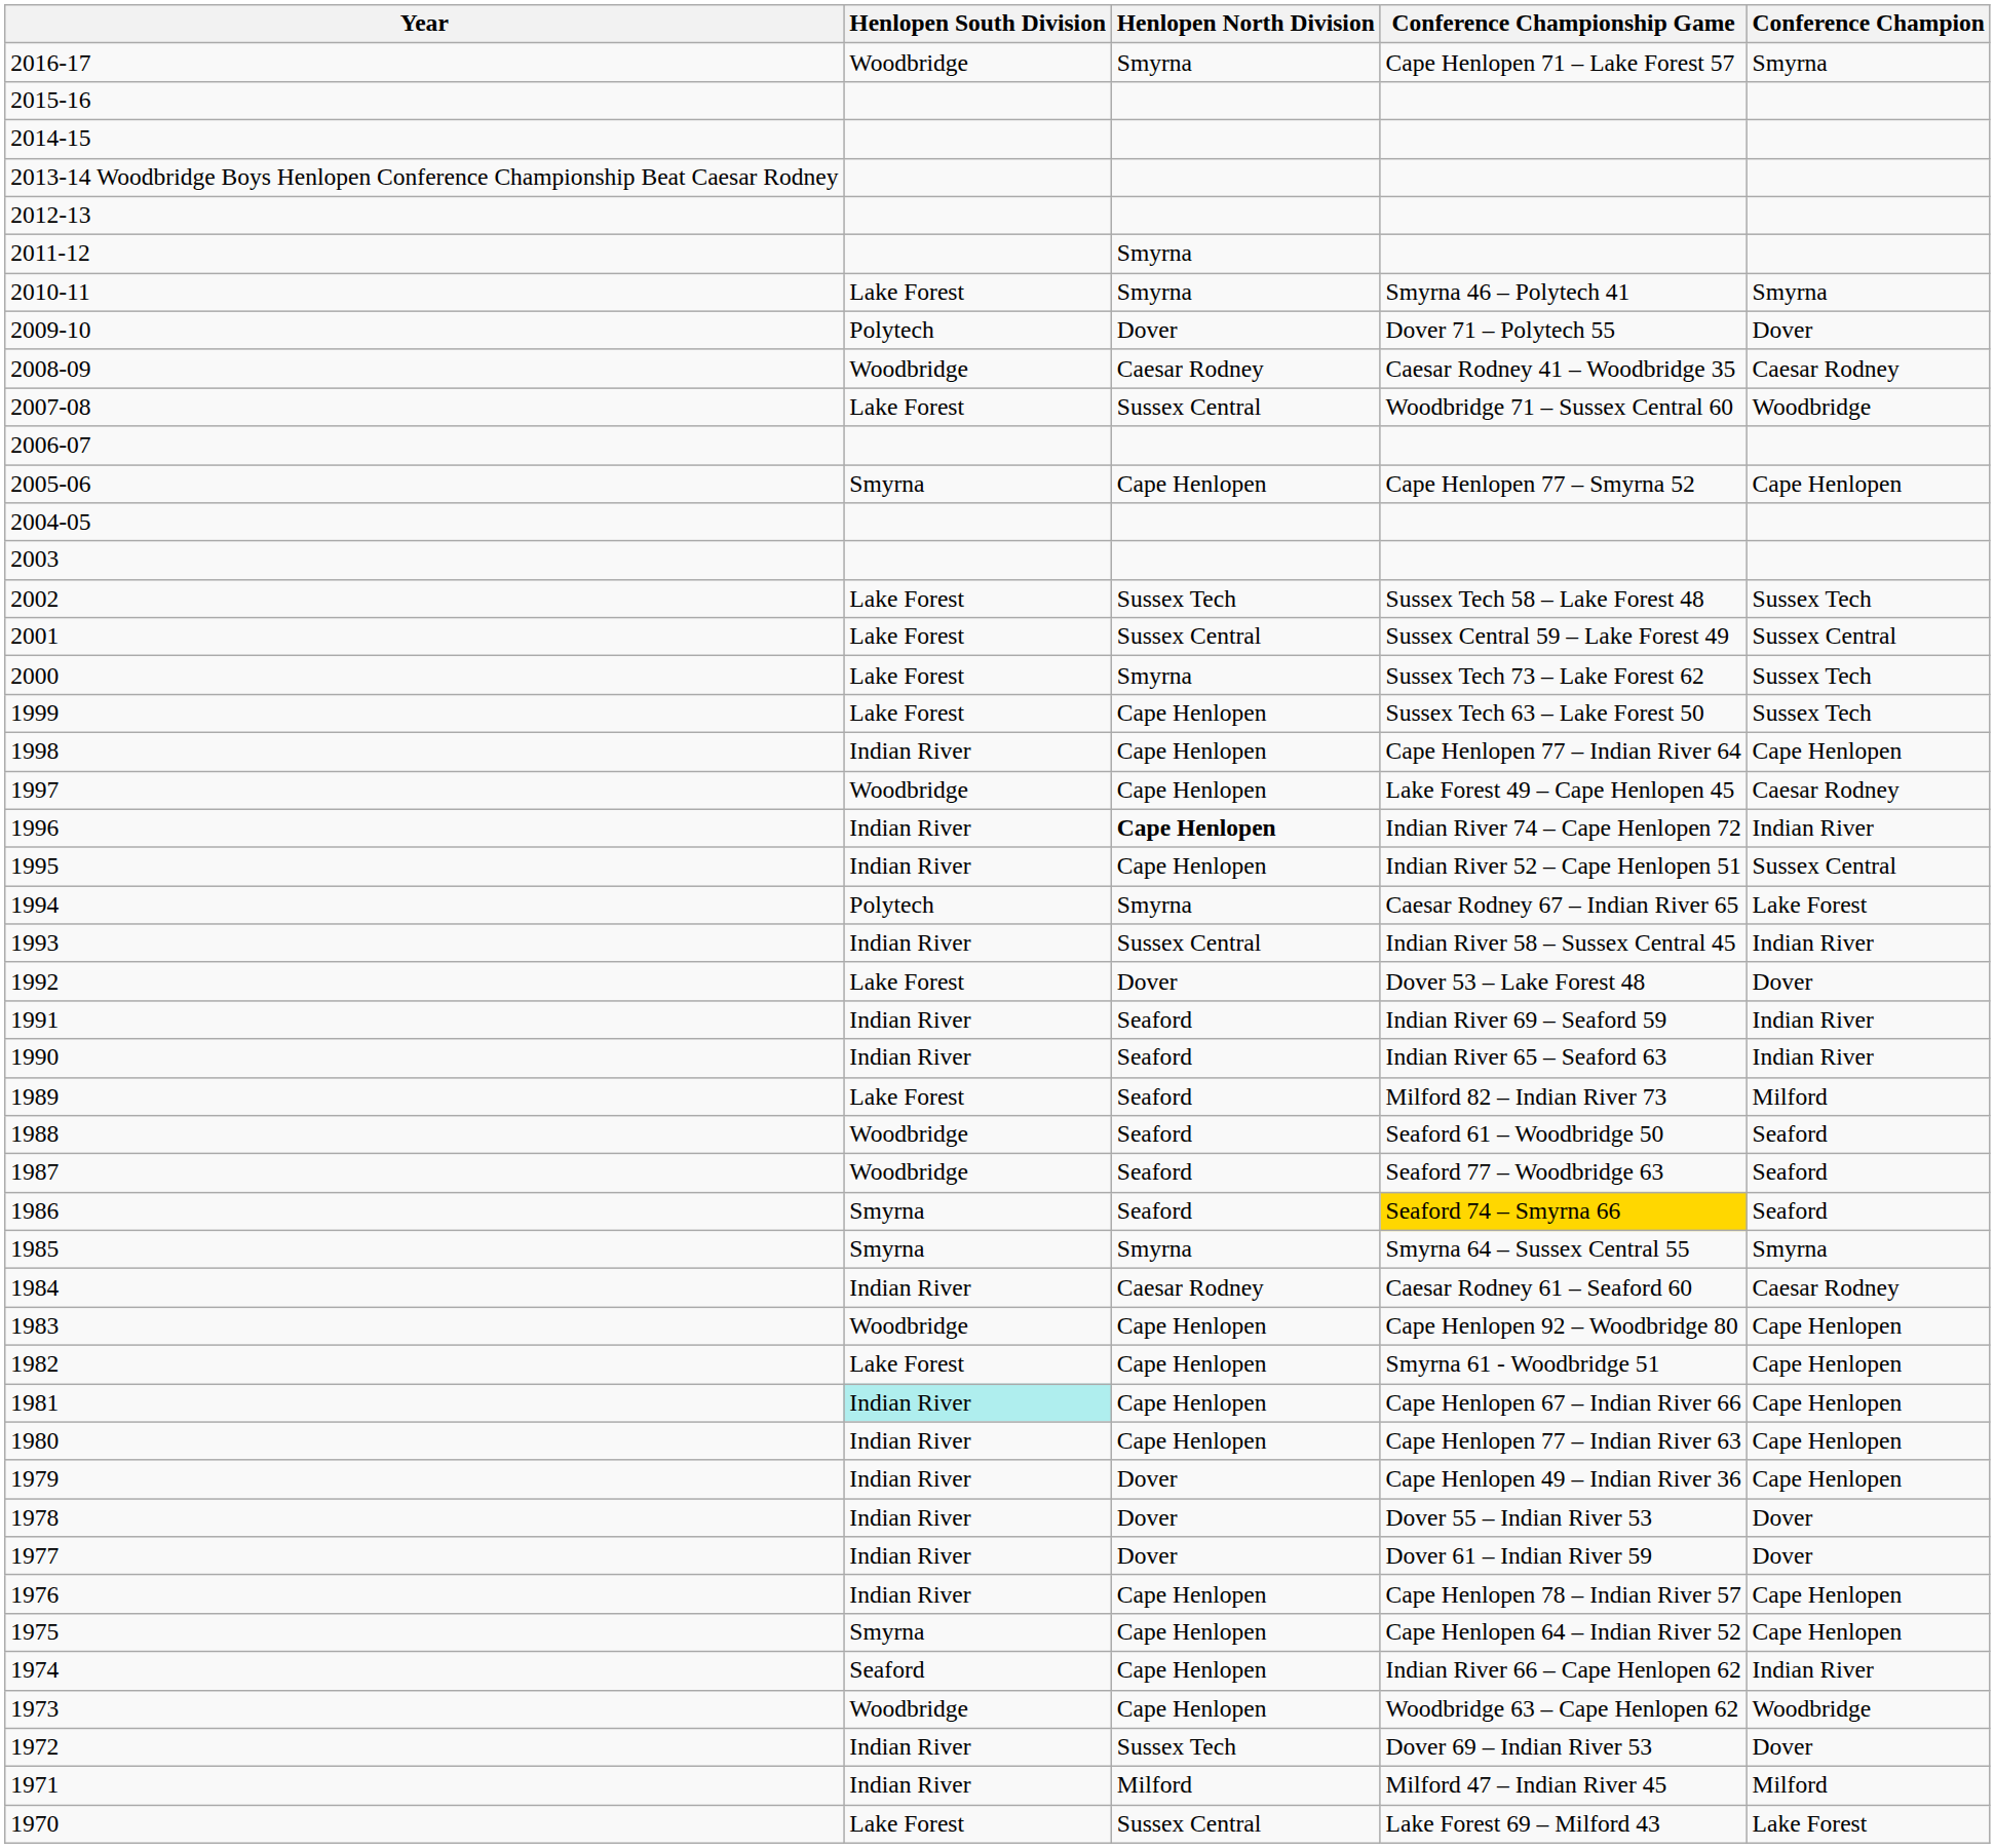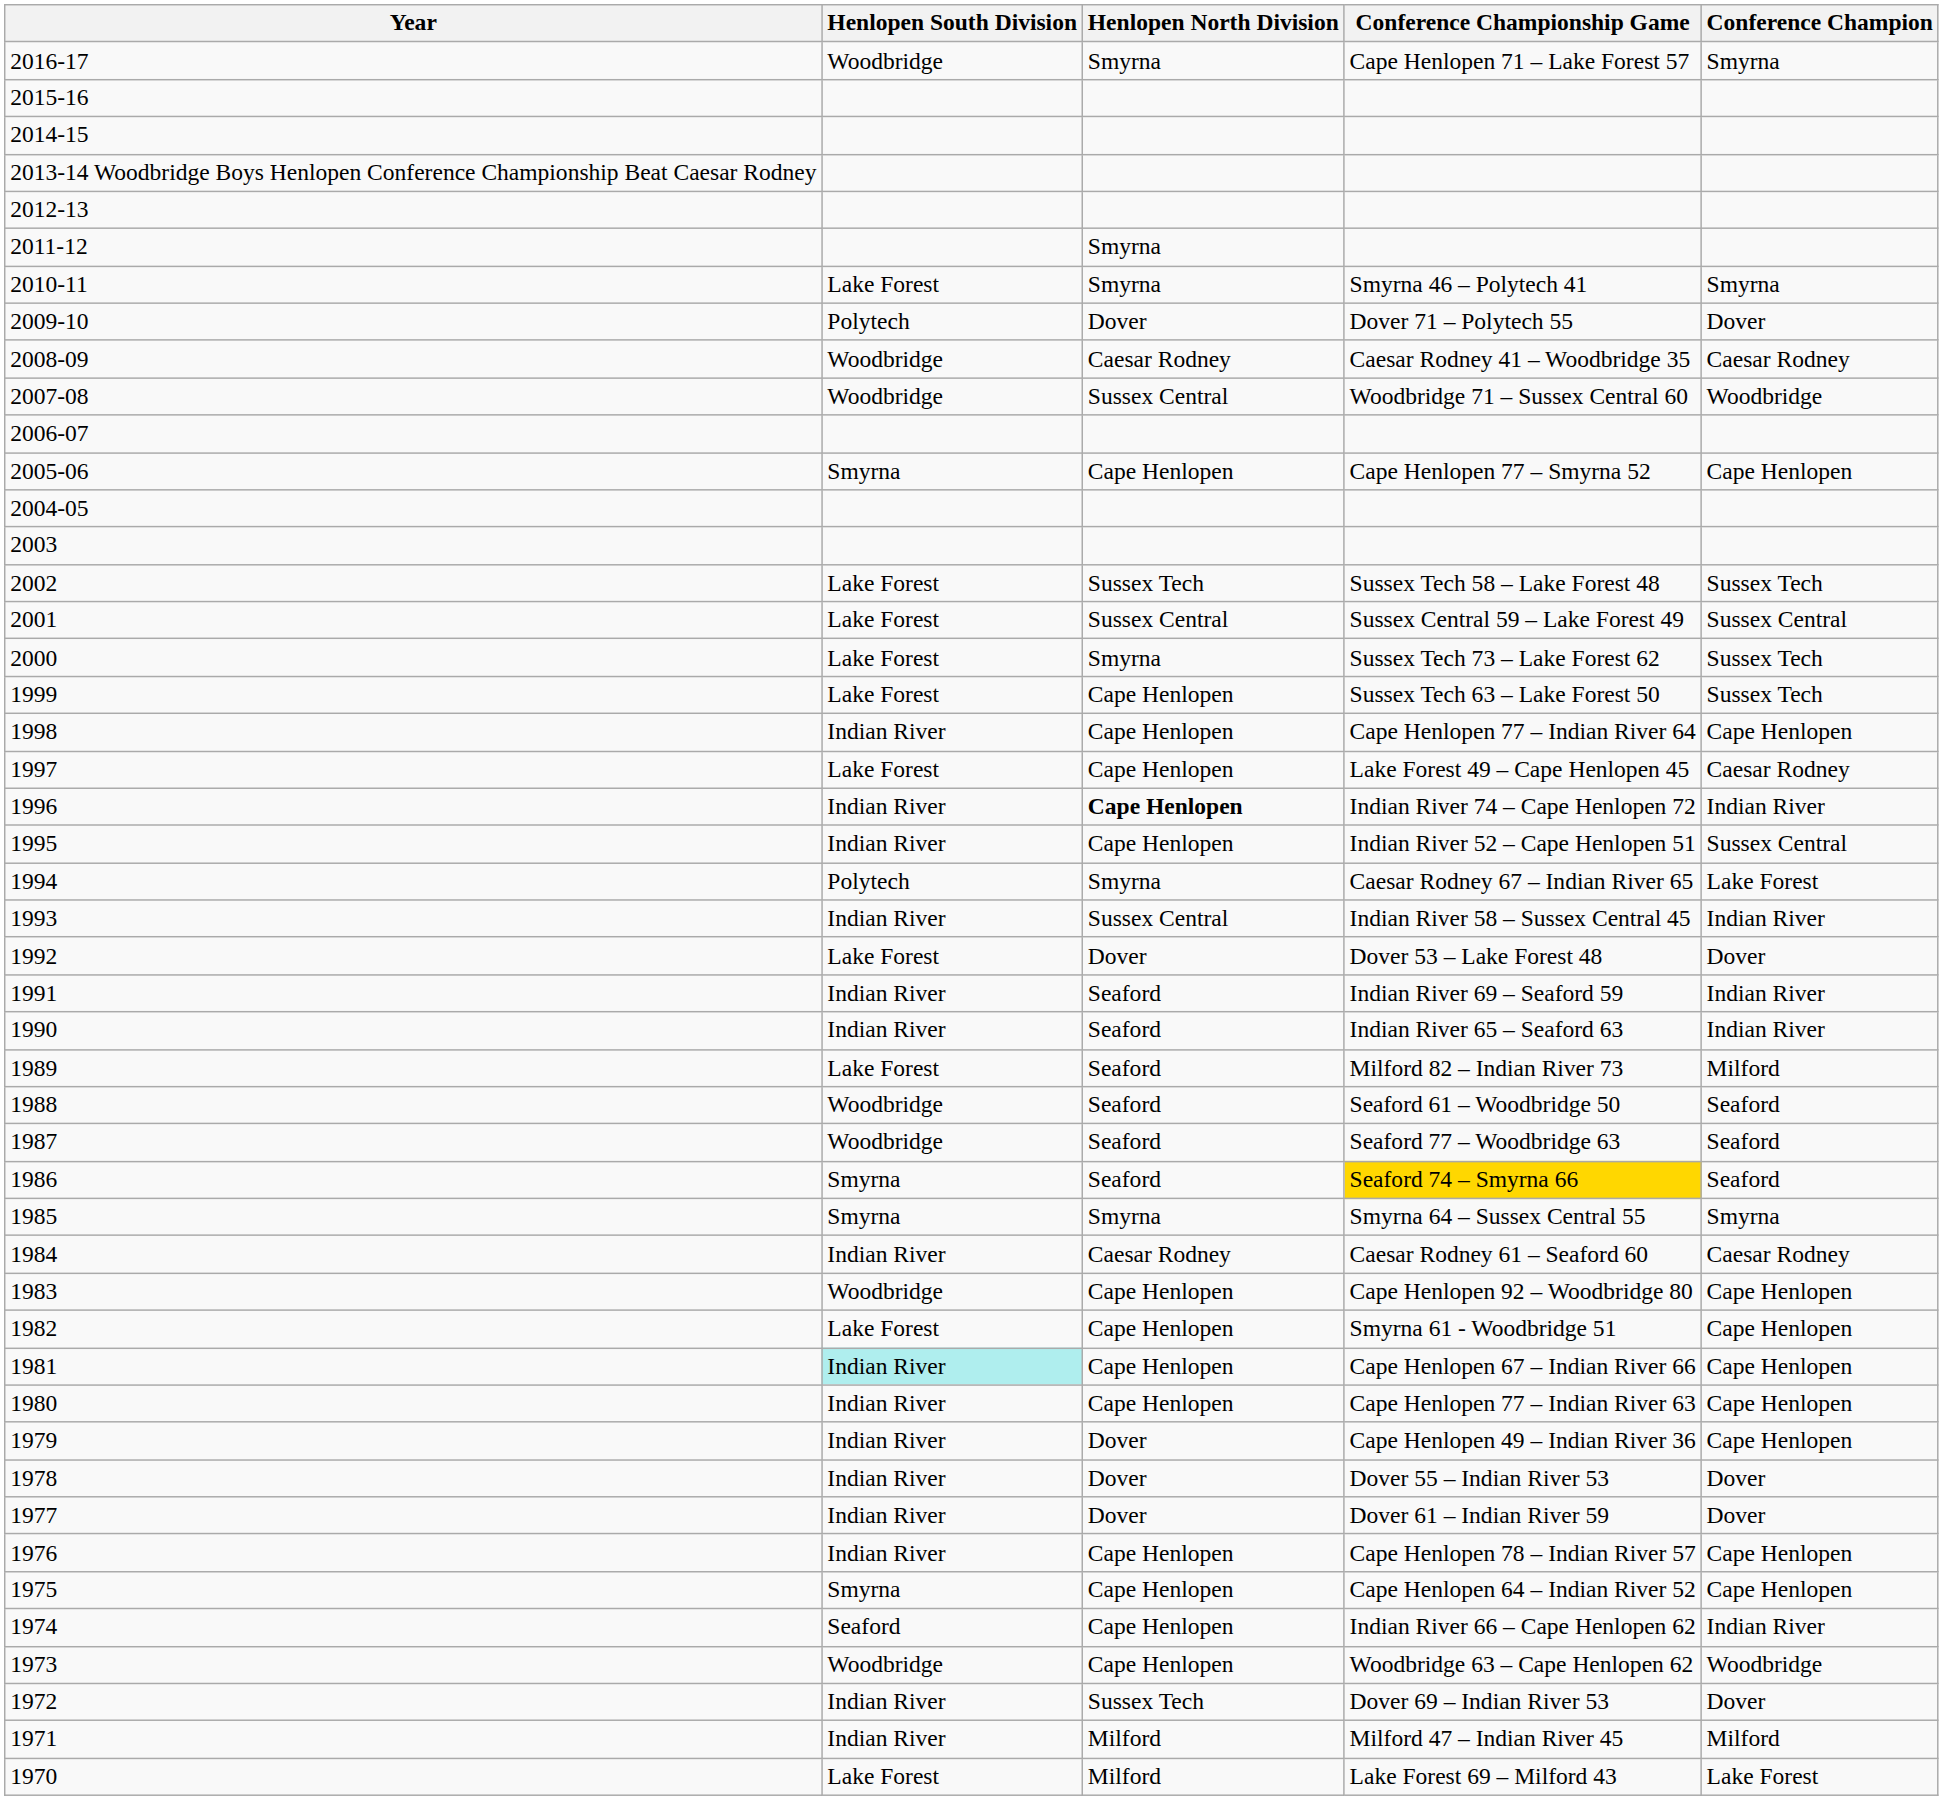 <table class="wikitable">
 <tr>
 <th>Year</th>
 <th>Henlopen South Division</th>
 <th>Henlopen North Division</th>
 <th>Conference Championship Game</th>
 <th>Conference Champion</th>
 </tr>
 <tr>
 <td>2016-17</td>
 <td>Woodbridge</td>
 <td>Smyrna</td>
 <td>Cape Henlopen 71 – Lake Forest 57</td>
 <td>Smyrna</td>
 </tr>
 <tr>
 <td>2015-16</td>
 <td></td>
 <td></td>
 <td></td>
 <td></td>
 </tr>
 <tr>
 <td>2014-15</td>
 <td></td>
 <td></td>
 <td></td>
 <td></td>
 </tr>
 <tr>
 <td>2013-14 Woodbridge Boys Henlopen Conference Championship Beat Caesar Rodney</td>
 <td></td>
 <td></td>
 <td></td>
 <td></td>
 </tr>
 <tr>
 <td>2012-13</td>
 <td></td>
 <td></td>
 <td></td>
 <td></td>
 </tr>
 <tr>
 <td>2011-12</td>
 <td></td>
 <td>Smyrna</td>
 <td></td>
 <td></td>
 </tr>
 <tr>
 <td>2010-11</td>
 <td>Lake Forest</td>
 <td>Smyrna</td>
 <td>Smyrna 46 – Polytech 41</td>
 <td>Smyrna</td>
 </tr>
 <tr>
 <td>2009-10</td>
 <td>Polytech</td>
 <td>Dover</td>
 <td>Dover 71 – Polytech 55</td>
 <td>Dover</td>
 </tr>
 <tr>
 <td>2008-09</td>
 <td>Woodbridge</td>
 <td>Caesar Rodney</td>
 <td>Caesar Rodney 41 – Woodbridge 35</td>
 <td>Caesar Rodney</td>
 </tr>
 <tr>
 <td>2007-08</td>
-<td>Lake Forest</td>
+<td>Woodbridge</td>
 <td>Sussex Central</td>
 <td>Woodbridge 71 – Sussex Central 60</td>
 <td>Woodbridge</td>
 </tr>
 <tr>
 <td>2006-07</td>
 <td></td>
 <td></td>
 <td></td>
 <td></td>
 </tr>
 <tr>
 <td>2005-06</td>
 <td>Smyrna</td>
 <td>Cape Henlopen</td>
 <td>Cape Henlopen 77 – Smyrna 52</td>
 <td>Cape Henlopen</td>
 </tr>
 <tr>
 <td>2004-05</td>
 <td></td>
 <td></td>
 <td></td>
 <td></td>
 </tr>
 <tr>
 <td>2003</td>
 <td></td>
 <td></td>
 <td></td>
 <td></td>
 </tr>
 <tr>
 <td>2002</td>
 <td>Lake Forest</td>
 <td>Sussex Tech</td>
 <td>Sussex Tech 58 – Lake Forest 48</td>
 <td>Sussex Tech</td>
 </tr>
 <tr>
 <td>2001</td>
 <td>Lake Forest</td>
 <td>Sussex Central</td>
 <td>Sussex Central 59 – Lake Forest 49</td>
 <td>Sussex Central</td>
 </tr>
 <tr>
 <td>2000</td>
 <td>Lake Forest</td>
 <td>Smyrna</td>
 <td>Sussex Tech 73 – Lake Forest 62</td>
 <td>Sussex Tech</td>
 </tr>
 <tr>
 <td>1999</td>
 <td>Lake Forest</td>
 <td>Cape Henlopen</td>
 <td>Sussex Tech 63 – Lake Forest 50</td>
 <td>Sussex Tech</td>
 </tr>
 <tr>
 <td>1998</td>
 <td>Indian River</td>
 <td>Cape Henlopen</td>
 <td>Cape Henlopen 77 – Indian River 64</td>
 <td>Cape Henlopen</td>
 </tr>
 <tr>
 <td>1997</td>
-<td>Woodbridge</td>
+<td>Lake Forest</td>
 <td>Cape Henlopen</td>
 <td>Lake Forest 49 – Cape Henlopen 45</td>
 <td>Caesar Rodney</td>
 </tr>
 <tr>
 <td>1996</td>
 <td>Indian River</td>
 <td><strong>Cape Henlopen</strong></td>
 <td>Indian River 74 – Cape Henlopen 72</td>
 <td>Indian River</td>
 </tr>
 <tr>
 <td>1995</td>
 <td>Indian River</td>
 <td>Cape Henlopen</td>
 <td>Indian River 52 – Cape Henlopen 51</td>
 <td>Sussex Central</td>
 </tr>
 <tr>
 <td>1994</td>
 <td>Polytech</td>
 <td>Smyrna</td>
 <td>Caesar Rodney 67 – Indian River 65</td>
 <td>Lake Forest</td>
 </tr>
 <tr>
 <td>1993</td>
 <td>Indian River</td>
 <td>Sussex Central</td>
 <td>Indian River 58 – Sussex Central 45</td>
 <td>Indian River</td>
 </tr>
 <tr>
 <td>1992</td>
 <td>Lake Forest</td>
 <td>Dover</td>
 <td>Dover 53 – Lake Forest 48</td>
 <td>Dover</td>
 </tr>
 <tr>
 <td>1991</td>
 <td>Indian River</td>
 <td>Seaford</td>
 <td>Indian River 69 – Seaford 59</td>
 <td>Indian River</td>
 </tr>
 <tr>
 <td>1990</td>
 <td>Indian River</td>
 <td>Seaford</td>
 <td>Indian River 65 – Seaford 63</td>
 <td>Indian River</td>
 </tr>
 <tr>
 <td>1989</td>
 <td>Lake Forest</td>
 <td>Seaford</td>
 <td>Milford 82 – Indian River 73</td>
 <td>Milford</td>
 </tr>
 <tr>
 <td>1988</td>
 <td>Woodbridge</td>
 <td>Seaford</td>
 <td>Seaford 61 – Woodbridge 50</td>
 <td>Seaford</td>
 </tr>
 <tr>
 <td>1987</td>
 <td>Woodbridge</td>
 <td>Seaford</td>
 <td>Seaford 77 – Woodbridge 63</td>
 <td>Seaford</td>
 </tr>
 <tr>
 <td>1986</td>
 <td>Smyrna</td>
 <td>Seaford</td>
 <td style="background: gold;">Seaford 74 – Smyrna 66</td>
 <td>Seaford</td>
 </tr>
 <tr>
 <td>1985</td>
 <td>Smyrna</td>
 <td>Smyrna</td>
 <td>Smyrna 64 – Sussex Central 55</td>
 <td>Smyrna</td>
 </tr>
 <tr>
 <td>1984</td>
 <td>Indian River</td>
 <td>Caesar Rodney</td>
 <td>Caesar Rodney 61 – Seaford 60</td>
 <td>Caesar Rodney</td>
 </tr>
 <tr>
 <td>1983</td>
 <td>Woodbridge</td>
 <td>Cape Henlopen</td>
 <td>Cape Henlopen 92 – Woodbridge 80</td>
 <td>Cape Henlopen</td>
 </tr>
 <tr>
 <td>1982</td>
 <td>Lake Forest</td>
 <td>Cape Henlopen</td>
 <td>Smyrna 61 - Woodbridge 51</td>
 <td>Cape Henlopen</td>
 </tr>
 <tr>
 <td>1981</td>
 <td style="background: paleturquoise;">Indian River</td>
 <td>Cape Henlopen</td>
 <td>Cape Henlopen 67 – Indian River 66</td>
 <td>Cape Henlopen</td>
 </tr>
 <tr>
 <td>1980</td>
 <td>Indian River</td>
 <td>Cape Henlopen</td>
 <td>Cape Henlopen 77 – Indian River 63</td>
 <td>Cape Henlopen</td>
 </tr>
 <tr>
 <td>1979</td>
 <td>Indian River</td>
 <td>Dover</td>
 <td>Cape Henlopen 49 – Indian River 36</td>
 <td>Cape Henlopen</td>
 </tr>
 <tr>
 <td>1978</td>
 <td>Indian River</td>
 <td>Dover</td>
 <td>Dover 55 – Indian River 53</td>
 <td>Dover</td>
 </tr>
 <tr>
 <td>1977</td>
 <td>Indian River</td>
 <td>Dover</td>
 <td>Dover 61 – Indian River 59</td>
 <td>Dover</td>
 </tr>
 <tr>
 <td>1976</td>
 <td>Indian River</td>
 <td>Cape Henlopen</td>
 <td>Cape Henlopen 78 – Indian River 57</td>
 <td>Cape Henlopen</td>
 </tr>
 <tr>
 <td>1975</td>
 <td>Smyrna</td>
 <td>Cape Henlopen</td>
 <td>Cape Henlopen 64 – Indian River 52</td>
 <td>Cape Henlopen</td>
 </tr>
 <tr>
 <td>1974</td>
 <td>Seaford</td>
 <td>Cape Henlopen</td>
 <td>Indian River 66 – Cape Henlopen 62</td>
 <td>Indian River</td>
 </tr>
 <tr>
 <td>1973</td>
 <td>Woodbridge</td>
 <td>Cape Henlopen</td>
 <td>Woodbridge 63 – Cape Henlopen 62</td>
 <td>Woodbridge</td>
 </tr>
 <tr>
 <td>1972</td>
 <td>Indian River</td>
 <td>Sussex Tech</td>
 <td>Dover 69 – Indian River 53</td>
 <td>Dover</td>
 </tr>
 <tr>
 <td>1971</td>
 <td>Indian River</td>
 <td>Milford</td>
 <td>Milford 47 – Indian River 45</td>
 <td>Milford</td>
 </tr>
 <tr>
 <td>1970</td>
 <td>Lake Forest</td>
-<td>Sussex Central</td>
+<td>Milford</td>
 <td>Lake Forest 69 – Milford 43</td>
 <td>Lake Forest</td>
 </tr>
 </table>
